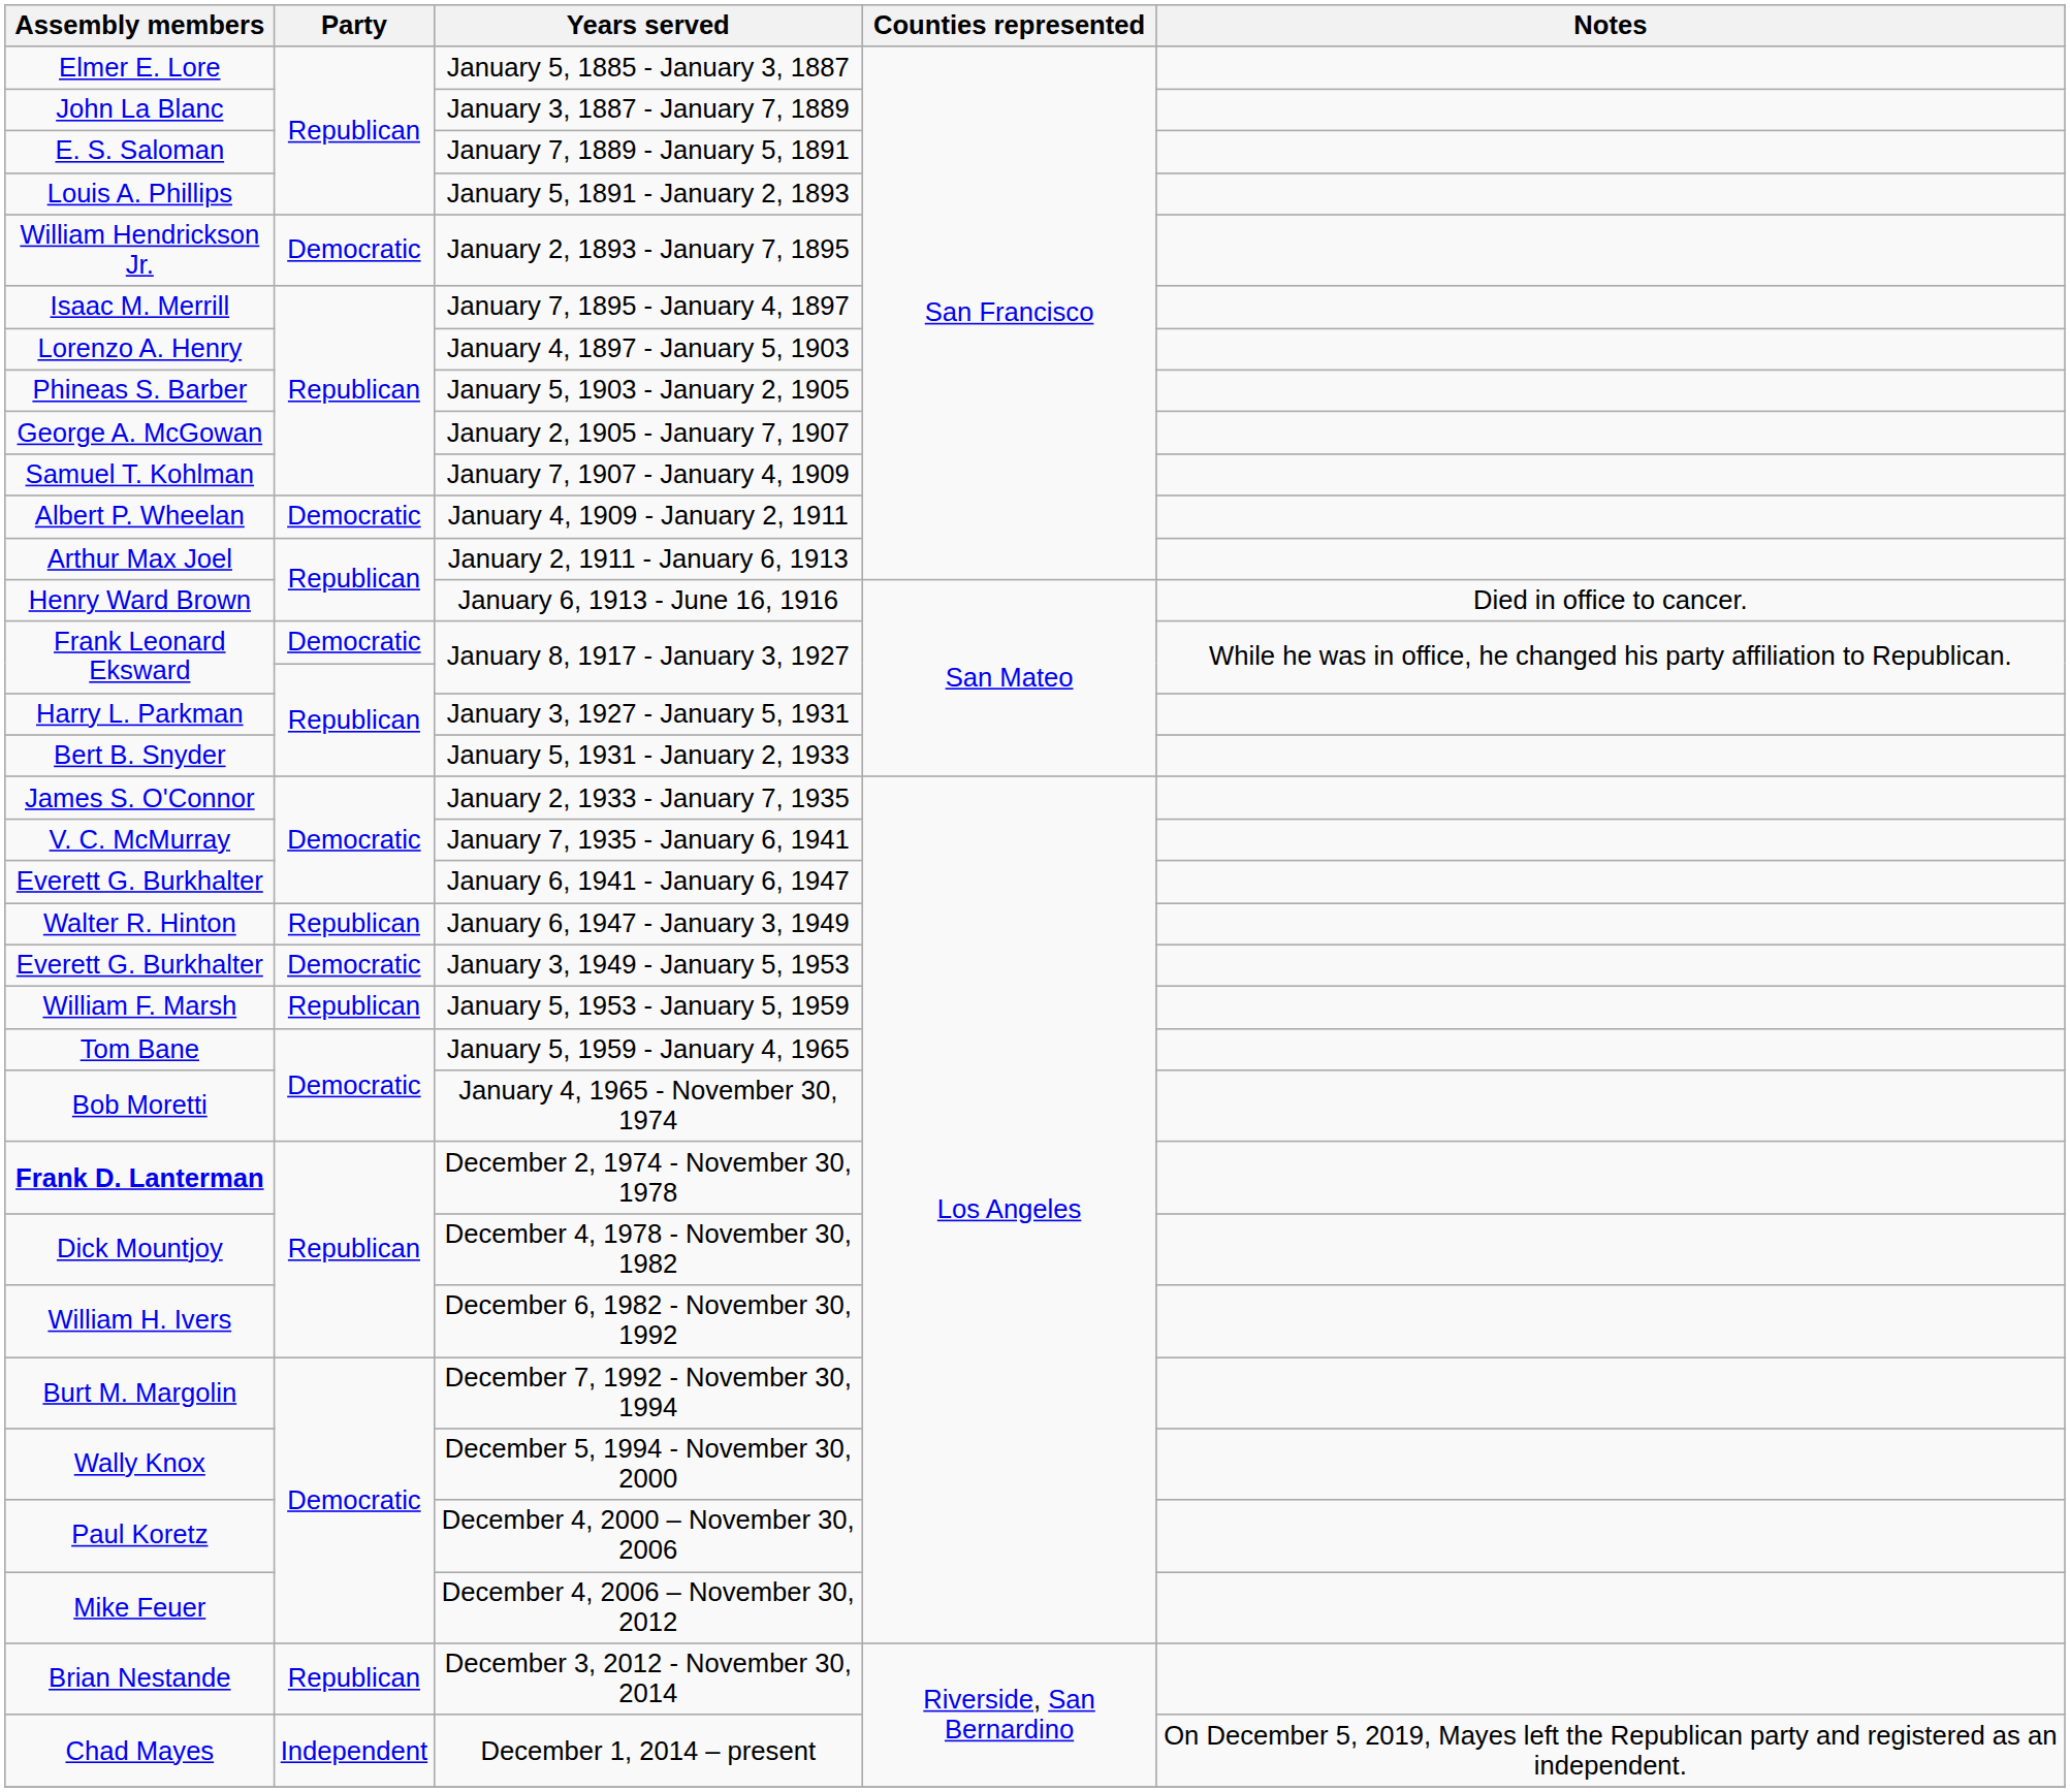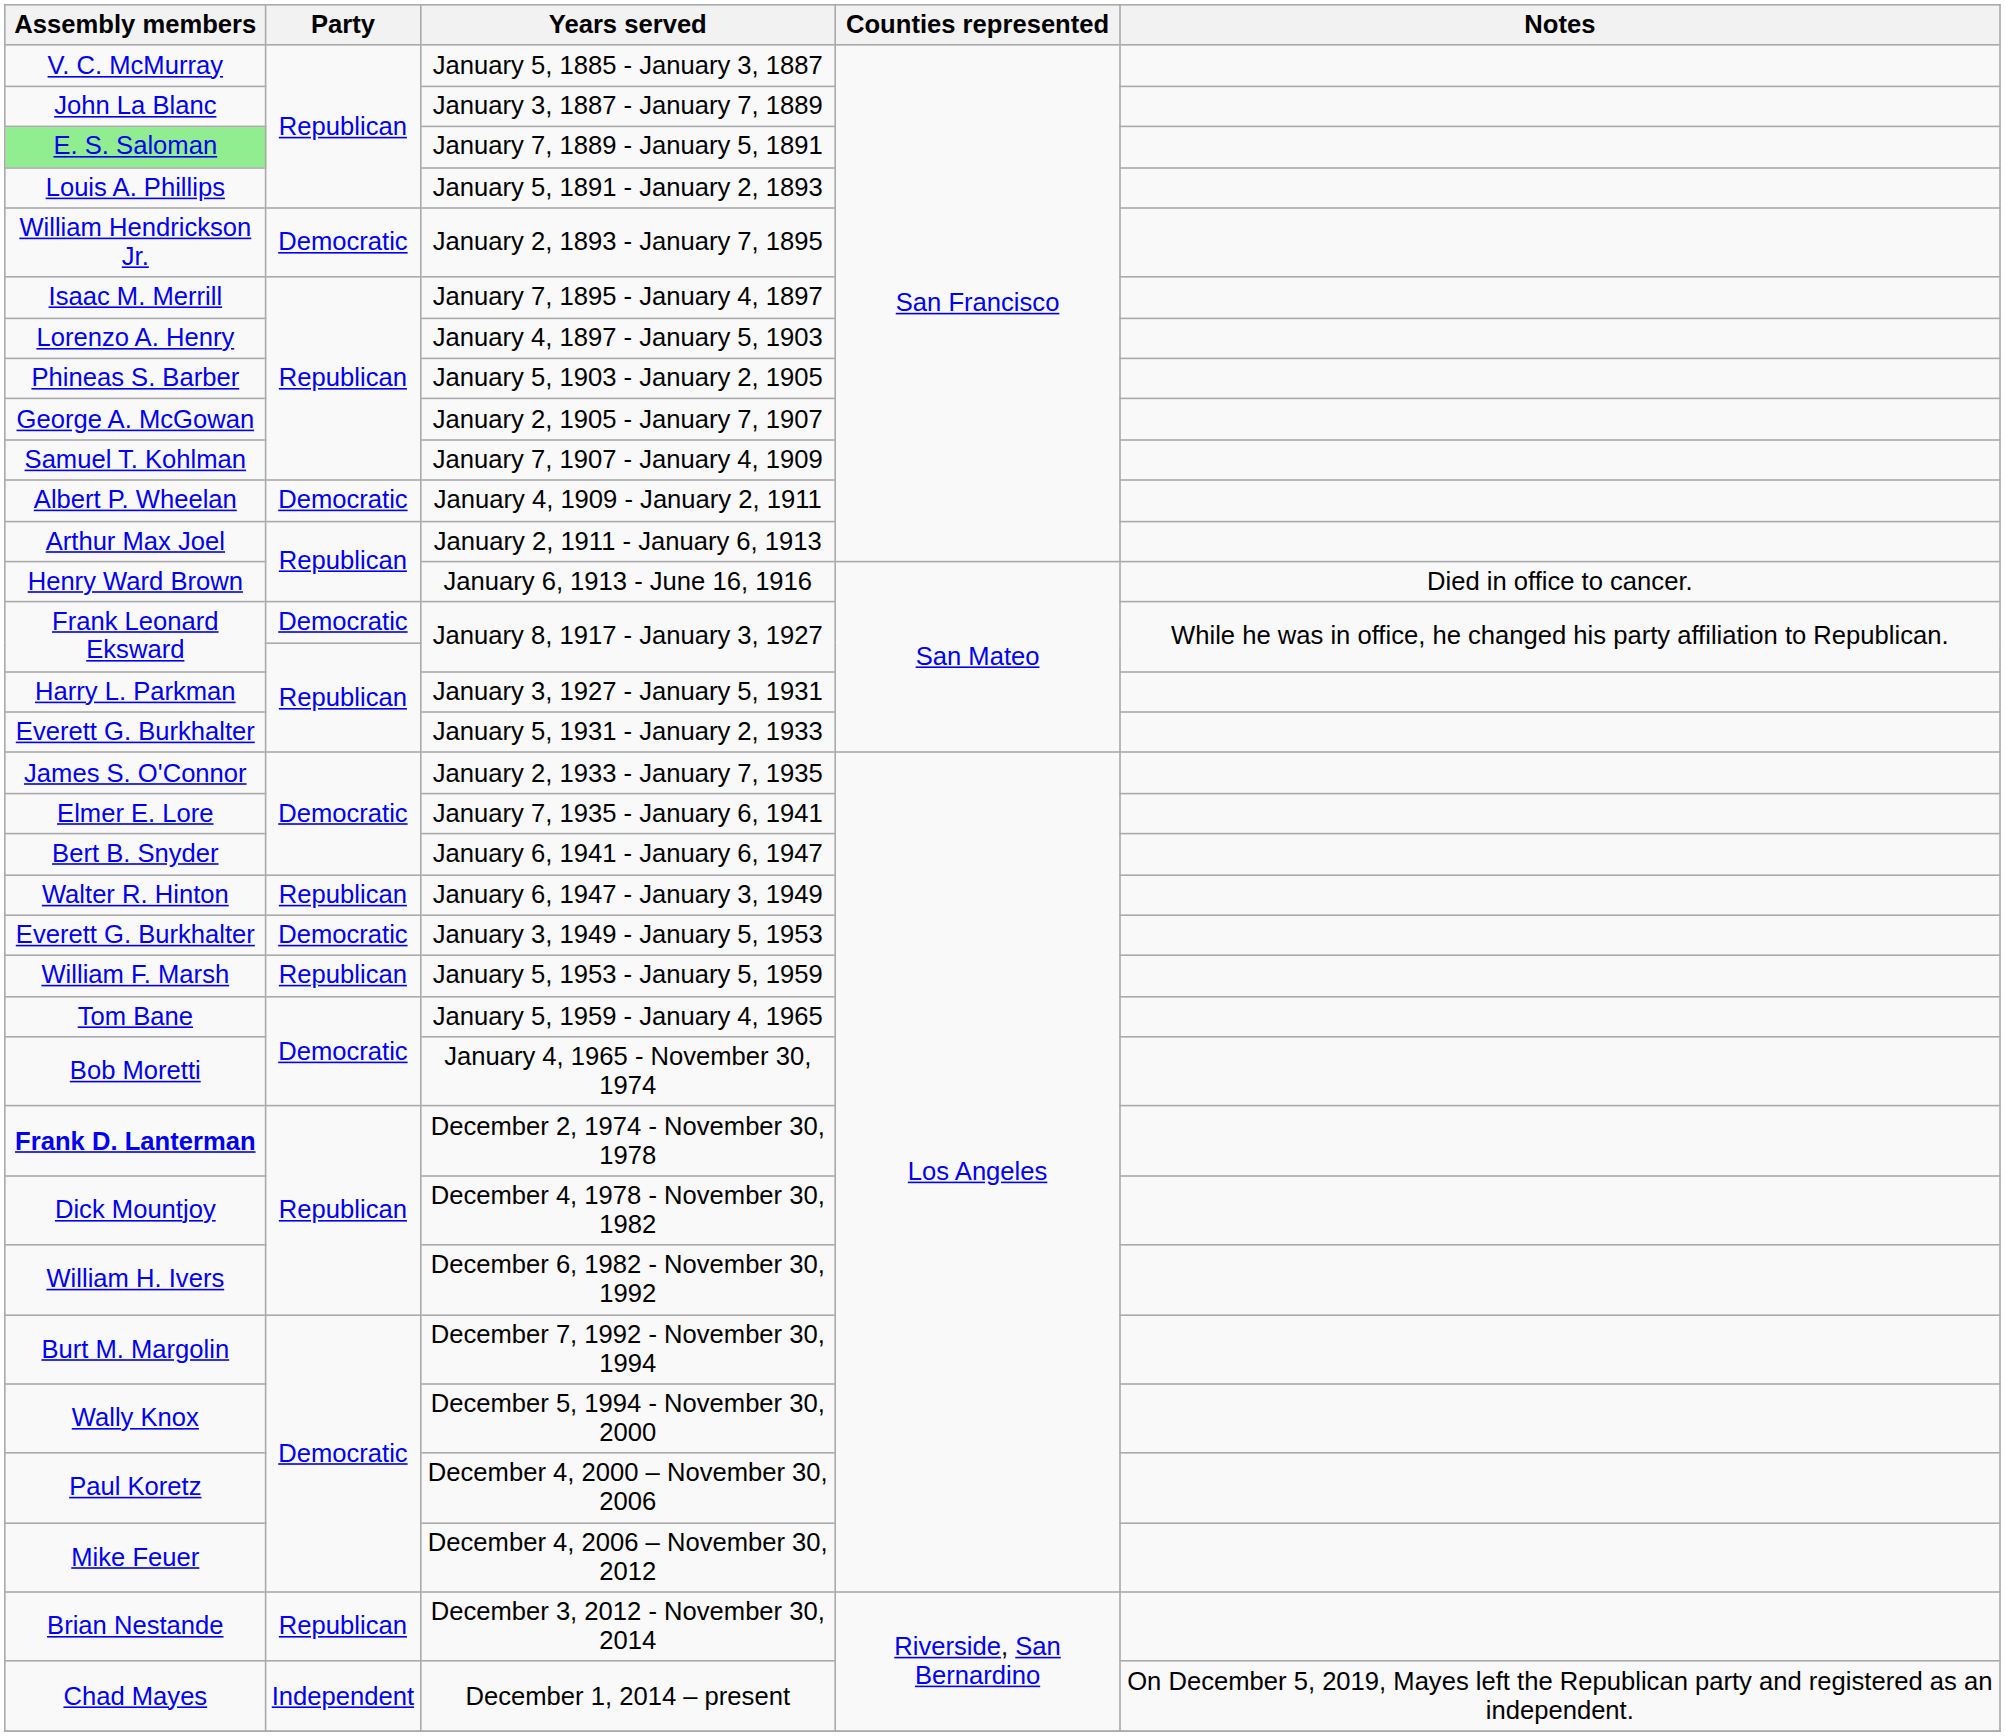 <table class=wikitable style="text-align:center">
 <tr>
 <th>Assembly members</th>
 <th>Party</th>
 <th>Years served</th>
 <th>Counties represented</th>
 <th>Notes</th>
 </tr>
 <tr>
-<td><a href='#'>Elmer E. Lore</a></td>
+<td><a href='#'>V. C. McMurray</a></td>
 <td rowspan=4 ><a href='#'>Republican</a></td>
 <td>January 5, 1885 - January 3, 1887</td>
 <td rowspan=12><a href='#'>San Francisco</a></td>
 <td></td>
 </tr>
 <tr>
 <td><a href='#'>John La Blanc</a></td>
 <td>January 3, 1887 - January 7, 1889</td>
 <td></td>
 </tr>
 <tr>
-<td><a href='#'>E. S. Saloman</a></td>
+<td style="background: lightgreen;"><a href='#'>E. S. Saloman</a></td>
 <td>January 7, 1889 - January 5, 1891</td>
 <td></td>
 </tr>
 <tr>
 <td><a href='#'>Louis A. Phillips</a></td>
 <td>January 5, 1891 - January 2, 1893</td>
 <td></td>
 </tr>
 <tr>
 <td><a href='#'>William Hendrickson Jr.</a></td>
 <td><a href='#'>Democratic</a></td>
 <td>January 2, 1893 - January 7, 1895</td>
 <td></td>
 </tr>
 <tr>
 <td><a href='#'>Isaac M. Merrill</a></td>
 <td rowspan=5 ><a href='#'>Republican</a></td>
 <td>January 7, 1895 - January 4, 1897</td>
 <td></td>
 </tr>
 <tr>
 <td><a href='#'>Lorenzo A. Henry</a></td>
 <td>January 4, 1897 - January 5, 1903</td>
 <td></td>
 </tr>
 <tr>
 <td><a href='#'>Phineas S. Barber</a></td>
 <td>January 5, 1903 - January 2, 1905</td>
 <td></td>
 </tr>
 <tr>
 <td><a href='#'>George A. McGowan</a></td>
 <td>January 2, 1905 - January 7, 1907</td>
 <td></td>
 </tr>
 <tr>
 <td><a href='#'>Samuel T. Kohlman</a></td>
 <td>January 7, 1907 - January 4, 1909</td>
 <td></td>
 </tr>
 <tr>
 <td><a href='#'>Albert P. Wheelan</a></td>
 <td><a href='#'>Democratic</a></td>
 <td>January 4, 1909 - January 2, 1911</td>
 <td></td>
 </tr>
 <tr>
 <td><a href='#'>Arthur Max Joel</a></td>
 <td rowspan=2 ><a href='#'>Republican</a></td>
 <td>January 2, 1911 - January 6, 1913</td>
 <td></td>
 </tr>
 <tr>
 <td><a href='#'>Henry Ward Brown</a></td>
 <td>January 6, 1913 - June 16, 1916</td>
 <td rowspan=5><a href='#'>San Mateo</a></td>
 <td>Died in office to cancer.</td>
 </tr>
 <tr>
 <td rowspan=2><a href='#'>Frank Leonard Eksward</a></td>
 <td><a href='#'>Democratic</a></td>
 <td rowspan=2>January 8, 1917 - January 3, 1927</td>
 <td rowspan=2>While he was in office, he changed his party affiliation to Republican.</td>
 </tr>
 <tr>
 <td rowspan=3 ><a href='#'>Republican</a></td>
 </tr>
 <tr>
 <td><a href='#'>Harry L. Parkman</a></td>
 <td>January 3, 1927 - January 5, 1931</td>
 <td></td>
 </tr>
 <tr>
-<td><a href='#'>Bert B. Snyder</a></td>
+<td><a href='#'>Everett G. Burkhalter</a></td>
 <td>January 5, 1931 - January 2, 1933</td>
 <td></td>
 </tr>
 <tr>
 <td><a href='#'>James S. O'Connor</a></td>
 <td rowspan=3 ><a href='#'>Democratic</a></td>
 <td>January 2, 1933 - January 7, 1935</td>
 <td rowspan=15><a href='#'>Los Angeles</a></td>
 <td></td>
 </tr>
 <tr>
-<td><a href='#'>V. C. McMurray</a></td>
+<td><a href='#'>Elmer E. Lore</a></td>
 <td>January 7, 1935 - January 6, 1941</td>
 <td></td>
 </tr>
 <tr>
-<td><a href='#'>Everett G. Burkhalter</a></td>
+<td><a href='#'>Bert B. Snyder</a></td>
 <td>January 6, 1941 - January 6, 1947</td>
 <td></td>
 </tr>
 <tr>
 <td><a href='#'>Walter R. Hinton</a></td>
 <td><a href='#'>Republican</a></td>
 <td>January 6, 1947 - January 3, 1949</td>
 <td></td>
 </tr>
 <tr>
 <td><a href='#'>Everett G. Burkhalter</a></td>
 <td><a href='#'>Democratic</a></td>
 <td>January 3, 1949 - January 5, 1953</td>
 <td></td>
 </tr>
 <tr>
 <td><a href='#'>William F. Marsh</a></td>
 <td><a href='#'>Republican</a></td>
 <td>January 5, 1953 - January 5, 1959</td>
 <td></td>
 </tr>
 <tr>
 <td><a href='#'>Tom Bane</a></td>
 <td rowspan=2 ><a href='#'>Democratic</a></td>
 <td>January 5, 1959 - January 4, 1965</td>
 <td></td>
 </tr>
 <tr>
 <td><a href='#'>Bob Moretti</a></td>
 <td>January 4, 1965 - November 30, 1974</td>
 <td></td>
 </tr>
 <tr>
 <td><strong><a href='#'>Frank D. Lanterman</a></strong></td>
 <td rowspan=3 ><a href='#'>Republican</a></td>
 <td>December 2, 1974 - November 30, 1978</td>
 <td></td>
 </tr>
 <tr>
 <td><a href='#'>Dick Mountjoy</a></td>
 <td>December 4, 1978 - November 30, 1982</td>
 <td></td>
 </tr>
 <tr>
 <td><a href='#'>William H. Ivers</a></td>
 <td>December 6, 1982 - November 30, 1992</td>
 <td></td>
 </tr>
 <tr>
 <td><a href='#'>Burt M. Margolin</a></td>
 <td rowspan=4 ><a href='#'>Democratic</a></td>
 <td>December 7, 1992 - November 30, 1994</td>
 <td></td>
 </tr>
 <tr>
 <td><a href='#'>Wally Knox</a></td>
 <td>December 5, 1994 - November 30, 2000</td>
 <td></td>
 </tr>
 <tr>
 <td><a href='#'>Paul Koretz</a></td>
 <td>December 4, 2000 – November 30, 2006</td>
 <td></td>
 </tr>
 <tr>
 <td><a href='#'>Mike Feuer</a></td>
 <td>December 4, 2006 – November 30, 2012</td>
 <td></td>
 </tr>
 <tr>
 <td><a href='#'>Brian Nestande</a></td>
 <td rowspan=2 ><a href='#'>Republican</a></td>
 <td>December 3, 2012 - November 30, 2014</td>
 <td rowspan=3><a href='#'>Riverside</a>, <a href='#'>San Bernardino</a></td>
 <td></td>
 </tr>
 <tr>
 <td rowspan=2><a href='#'>Chad Mayes</a></td>
 <td rowspan=2>December 1, 2014 – present</td>
 <td rowspan=2>On December 5, 2019, Mayes left the Republican party and registered as an independent.</td>
 </tr>
 <tr>
 <td><a href='#'>Independent</a></td>
 </tr>
 <tr>
 </tr>
 </table>
